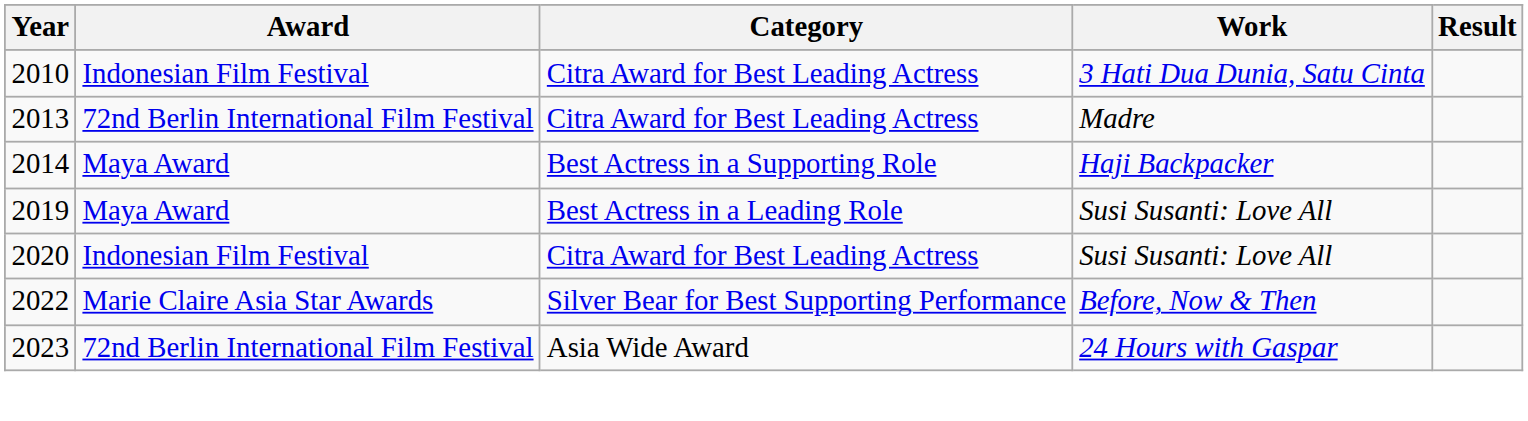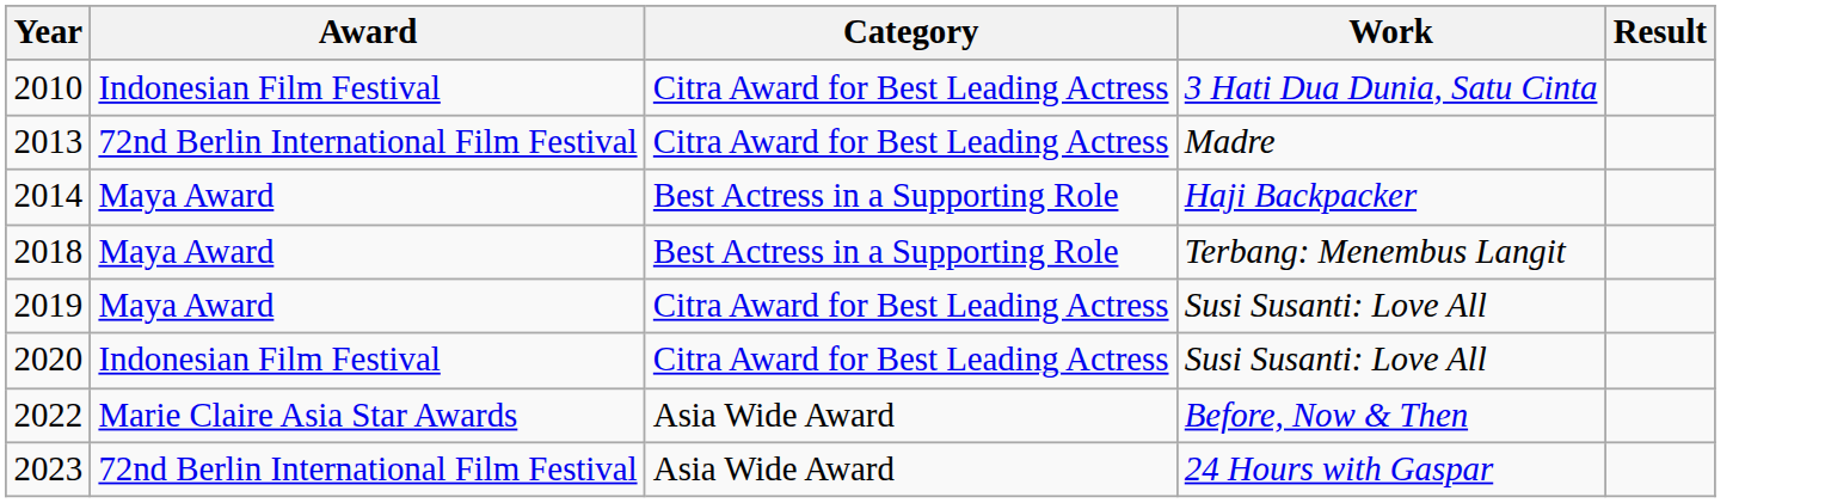 <table class="wikitable sortable">
 <tr>
 <th>Year</th>
 <th>Award</th>
 <th>Category</th>
 <th>Work</th>
 <th>Result</th>
 </tr>
 <tr>
 <td>2010</td>
 <td><a href='#'>Indonesian Film Festival</a></td>
 <td><a href='#'>Citra Award for Best Leading Actress</a></td>
 <td><em><a href='#'>3 Hati Dua Dunia, Satu Cinta</a></em></td>
 <td></td>
 </tr>
 <tr>
 <td>2013</td>
 <td><a href='#'>72nd Berlin International Film Festival</a></td>
 <td><a href='#'>Citra Award for Best Leading Actress</a></td>
 <td><em>Madre</em></td>
 <td></td>
 </tr>
 <tr>
 <td>2014</td>
 <td><a href='#'>Maya Award</a></td>
 <td><a href='#'>Best Actress in a Supporting Role</a></td>
 <td><em><a href='#'>Haji Backpacker</a></em></td>
 <td></td>
 </tr>
 <tr>
+<td>2018</td>
+<td><a href='#'>Maya Award</a></td>
+<td><a href='#'>Best Actress in a Supporting Role</a></td>
+<td><em>Terbang: Menembus Langit</em></td>
+<td></td>
+</tr>
+<tr>
 <td>2019</td>
 <td><a href='#'>Maya Award</a></td>
-<td><a href='#'>Best Actress in a Leading Role</a></td>
+<td><a href='#'>Citra Award for Best Leading Actress</a></td>
 <td><em>Susi Susanti: Love All</em></td>
 <td></td>
 </tr>
 <tr>
 <td>2020</td>
 <td><a href='#'>Indonesian Film Festival</a></td>
 <td><a href='#'>Citra Award for Best Leading Actress</a></td>
 <td><em>Susi Susanti: Love All</em></td>
 <td></td>
 </tr>
 <tr>
 <td>2022</td>
 <td><a href='#'>Marie Claire Asia Star Awards</a></td>
-<td><a href='#'>Silver Bear for Best Supporting Performance</a></td>
+<td>Asia Wide Award</td>
 <td><em><a href='#'>Before, Now & Then</a></em></td>
 <td></td>
 </tr>
 <tr>
 <td>2023</td>
 <td><a href='#'>72nd Berlin International Film Festival</a></td>
 <td>Asia Wide Award</td>
 <td><em><a href='#'>24 Hours with Gaspar</a></em></td>
 <td></td>
 </tr>
 </table>
